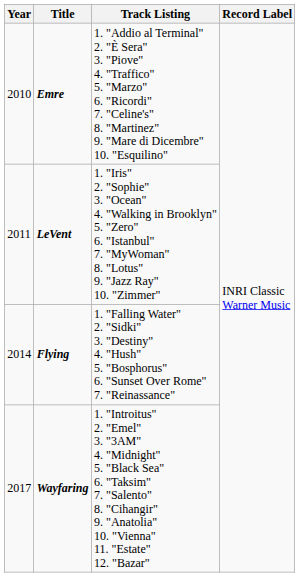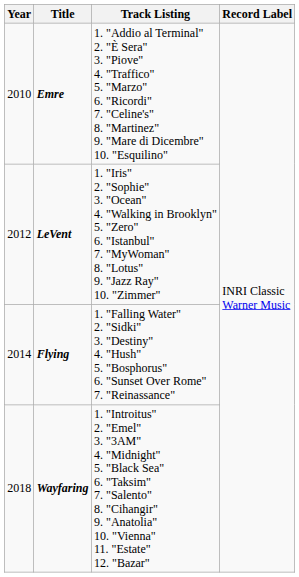 <table class="wikitable sortable">
 <tr>
 <th>Year</th>
 <th>Title</th>
 <th>Track Listing</th>
 <th>Record Label</th>
 </tr>
 <tr>
 <td>2010</td>
 <td><strong><em>Emre</em></strong></td>
 <td>1. "Addio al Terminal"<br>2. "È Sera"<br>3. "Piove"<br>4. "Traffico"<br>5. "Marzo"<br>6. "Ricordi"<br>7. "Celine's"<br>8. "Martinez"<br>9. "Mare di Dicembre"<br>10. "Esquilino"</td>
 <td rowspan=4>INRI Classic<br><a href='#'>Warner Music</a></td>
 </tr>
 <tr>
-<td>2011</td>
+<td>2012</td>
 <td><strong><em>LeVent</em></strong></td>
 <td>1. "Iris"<br>2. "Sophie"<br>3. "Ocean"<br>4. "Walking in Brooklyn"<br>5. "Zero"<br>6. "Istanbul"<br>7. "MyWoman"<br>8. "Lotus"<br>9. "Jazz Ray"<br>10. "Zimmer"</td>
 </tr>
 <tr>
 <td>2014</td>
 <td><strong><em>Flying</em></strong></td>
 <td>1. "Falling Water"<br>2. "Sidki"<br>3. "Destiny"<br>4. "Hush"<br>5. "Bosphorus"<br>6. "Sunset Over Rome"<br>7. "Reinassance"</td>
 </tr>
 <tr>
-<td>2017</td>
+<td>2018</td>
 <td><strong><em>Wayfaring</em></strong></td>
 <td>1. "Introitus"<br>2. "Emel"<br>3. "3AM"<br>4. "Midnight"<br>5. "Black Sea"<br>6. "Taksim"<br>7. "Salento"<br>8. "Cihangir"<br>9. "Anatolia"<br>10. "Vienna"<br>11. "Estate"<br>12. "Bazar"</td>
 </tr>
 </table>
